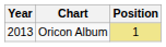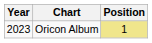 <table class="wikitable">
 <tr>
 <th>Year</th>
 <th>Chart</th>
 <th>Position</th>
 </tr>
 <tr>
-<td>2013</td>
+<td>2023</td>
 <td>Oricon Album</td>
 <td align="center" style="background: khaki;">1 </td>
 </tr>
 </table>
